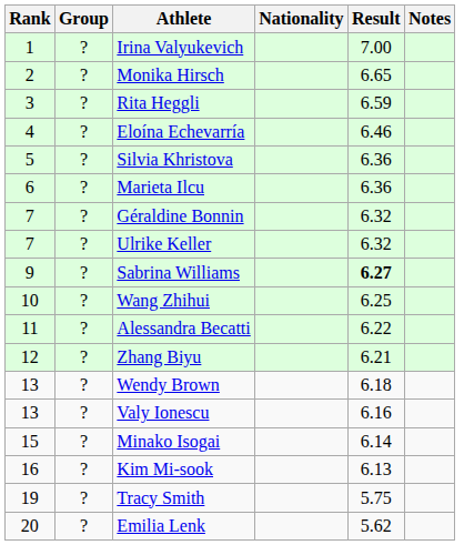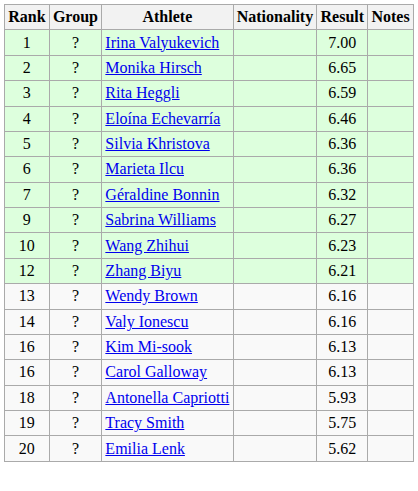 <table class="wikitable sortable" style="text-align:center">
 <tr>
 <th>Rank</th>
 <th>Group</th>
 <th>Athlete</th>
 <th>Nationality</th>
 <th>Result</th>
 <th>Notes</th>
 </tr>
 <tr bgcolor=ddffdd>
 <td>1</td>
 <td>?</td>
 <td align=left><a href='#'>Irina Valyukevich</a></td>
 <td align=left></td>
 <td>7.00</td>
 <td></td>
 </tr>
 <tr bgcolor=ddffdd>
 <td>2</td>
 <td>?</td>
 <td align=left><a href='#'>Monika Hirsch</a></td>
 <td align=left></td>
 <td>6.65</td>
 <td></td>
 </tr>
 <tr bgcolor=ddffdd>
 <td>3</td>
 <td>?</td>
 <td align=left><a href='#'>Rita Heggli</a></td>
 <td align=left></td>
 <td>6.59</td>
 <td></td>
 </tr>
 <tr bgcolor=ddffdd>
 <td>4</td>
 <td>?</td>
 <td align=left><a href='#'>Eloína Echevarría</a></td>
 <td align=left></td>
 <td>6.46</td>
 <td></td>
 </tr>
 <tr bgcolor=ddffdd>
 <td>5</td>
 <td>?</td>
 <td align=left><a href='#'>Silvia Khristova</a></td>
 <td align=left></td>
 <td>6.36</td>
 <td></td>
 </tr>
 <tr bgcolor=ddffdd>
 <td>6</td>
 <td>?</td>
 <td align=left><a href='#'>Marieta Ilcu</a></td>
 <td align=left></td>
 <td>6.36</td>
 <td></td>
 </tr>
 <tr bgcolor=ddffdd>
 <td>7</td>
 <td>?</td>
 <td align=left><a href='#'>Géraldine Bonnin</a></td>
 <td align=left></td>
 <td>6.32</td>
 <td></td>
 </tr>
 <tr bgcolor=ddffdd>
-<td>7</td>
-<td>?</td>
-<td align=left><a href='#'>Ulrike Keller</a></td>
-<td align=left></td>
-<td>6.32</td>
-<td></td>
-</tr>
-<tr bgcolor=ddffdd>
 <td>9</td>
 <td>?</td>
 <td align=left><a href='#'>Sabrina Williams</a></td>
 <td align=left></td>
-<td><strong>6.27</strong></td>
+<td>6.27</td>
 <td></td>
 </tr>
 <tr bgcolor=ddffdd>
 <td>10</td>
 <td>?</td>
 <td align=left><a href='#'>Wang Zhihui</a></td>
 <td align=left></td>
-<td>6.25</td>
-<td></td>
-</tr>
-<tr bgcolor=ddffdd>
-<td>11</td>
-<td>?</td>
-<td align=left><a href='#'>Alessandra Becatti</a></td>
-<td align=left></td>
-<td>6.22</td>
+<td>6.23</td>
 <td></td>
 </tr>
 <tr bgcolor=ddffdd>
 <td>12</td>
 <td>?</td>
 <td align=left><a href='#'>Zhang Biyu</a></td>
 <td align=left></td>
 <td>6.21</td>
 <td></td>
 </tr>
 <tr>
 <td>13</td>
 <td>?</td>
 <td align=left><a href='#'>Wendy Brown</a></td>
 <td align=left></td>
-<td>6.18</td>
+<td>6.16</td>
 <td></td>
 </tr>
 <tr>
-<td>13</td>
+<td>14</td>
 <td>?</td>
 <td align=left><a href='#'>Valy Ionescu</a></td>
 <td align=left></td>
 <td>6.16</td>
-<td></td>
-</tr>
-<tr>
-<td>15</td>
-<td>?</td>
-<td align=left><a href='#'>Minako Isogai</a></td>
-<td align=left></td>
-<td>6.14</td>
 <td></td>
 </tr>
 <tr>
 <td>16</td>
 <td>?</td>
 <td align=left><a href='#'>Kim Mi-sook</a></td>
 <td align=left></td>
 <td>6.13</td>
+<td></td>
+</tr>
+<tr>
+<td>16</td>
+<td>?</td>
+<td align=left><a href='#'>Carol Galloway</a></td>
+<td align=left></td>
+<td>6.13</td>
+<td></td>
+</tr>
+<tr>
+<td>18</td>
+<td>?</td>
+<td align=left><a href='#'>Antonella Capriotti</a></td>
+<td align=left></td>
+<td>5.93</td>
 <td></td>
 </tr>
 <tr>
 <td>19</td>
 <td>?</td>
 <td align=left><a href='#'>Tracy Smith</a></td>
 <td align=left></td>
 <td>5.75</td>
 <td></td>
 </tr>
 <tr>
 <td>20</td>
 <td>?</td>
 <td align=left><a href='#'>Emilia Lenk</a></td>
 <td align=left></td>
 <td>5.62</td>
 <td></td>
 </tr>
 </table>
